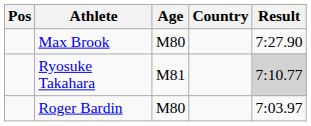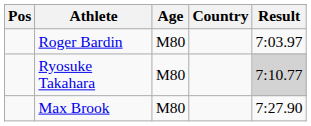 <table class="wikitable"  style="text-align:center; width:50%;">
 <tr>
 <th>Pos</th>
 <th>Athlete</th>
 <th>Age</th>
 <th>Country</th>
 <th>Result</th>
 </tr>
 <tr>
 <td align=center></td>
+<td align=left><a href='#'>Roger Bardin</a></td>
+<td align=left>M80</td>
+<td align=left></td>
+<td>7:03.97</td>
+</tr>
+<tr>
+<td align=center></td>
+<td align=left><a href='#'>Ryosuke Takahara</a></td>
+<td align=left>M80</td>
+<td align=left></td>
+<td style="background: lightgrey;">7:10.77</td>
+</tr>
+<tr>
+<td align=center></td>
 <td align=left><a href='#'>Max Brook</a></td>
 <td align=left>M80</td>
 <td align=left></td>
 <td>7:27.90</td>
 </tr>
-<tr>
-<td align=center></td>
-<td align=left><a href='#'>Ryosuke Takahara</a></td>
-<td align=left>M81</td>
-<td align=left></td>
-<td style="background: lightgrey;">7:10.77</td>
-</tr>
-<tr>
-<td align=center></td>
-<td align=left><a href='#'>Roger Bardin</a></td>
-<td align=left>M80</td>
-<td align=left></td>
-<td>7:03.97</td>
-</tr>
 </table>
